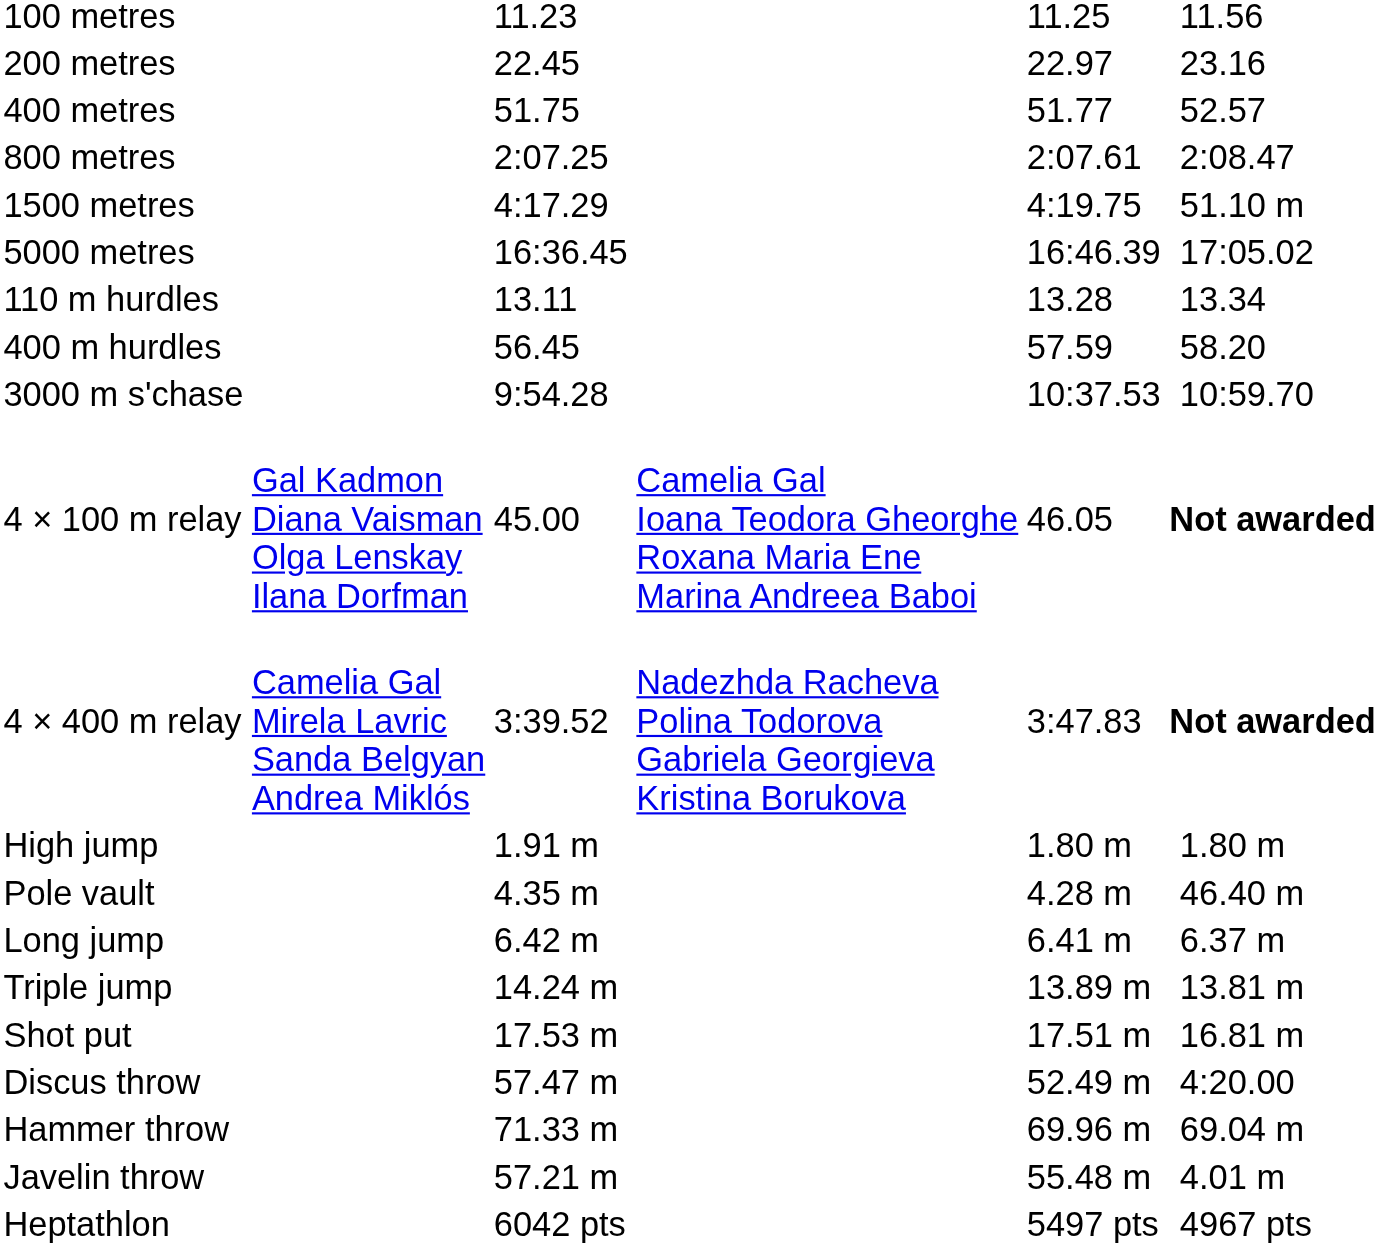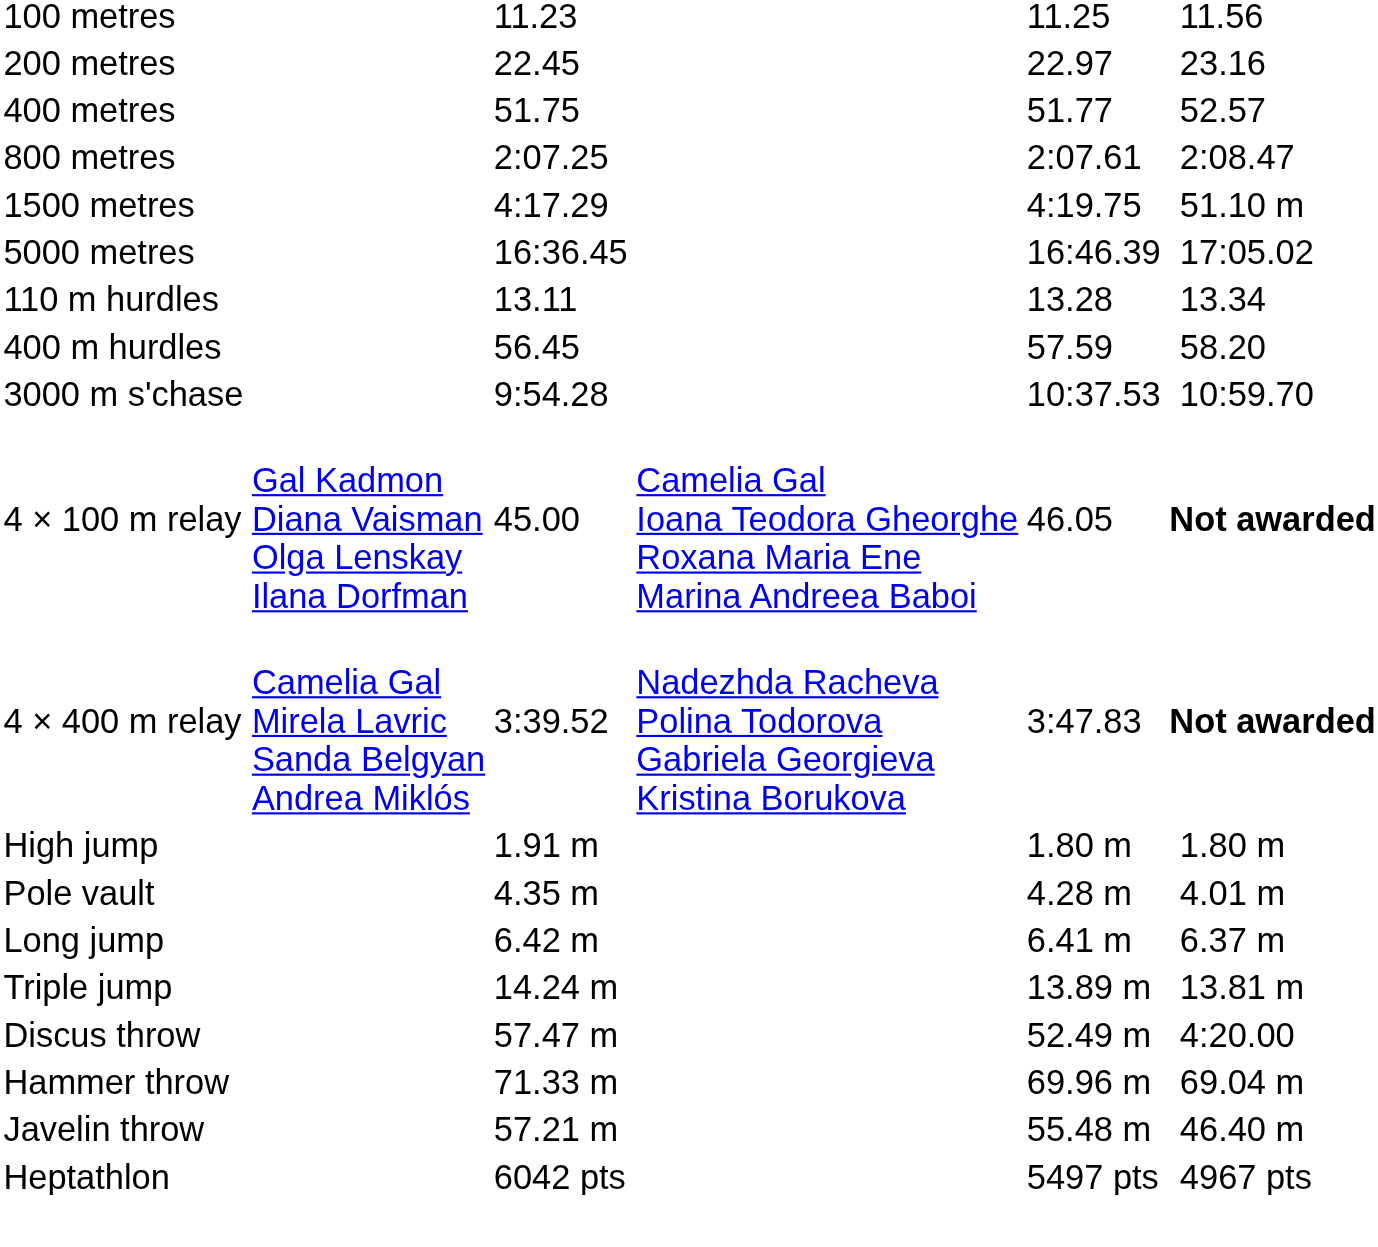 <table>
 <tr>
 <td>100 metres</td>
 <td></td>
 <td>11.23</td>
 <td></td>
 <td>11.25 </td>
 <td></td>
 <td>11.56</td>
 </tr>
 <tr>
 <td>200 metres</td>
 <td></td>
 <td>22.45 </td>
 <td></td>
 <td>22.97</td>
 <td></td>
 <td>23.16 </td>
 </tr>
 <tr>
 <td>400 metres</td>
 <td></td>
 <td>51.75 </td>
 <td></td>
 <td>51.77</td>
 <td></td>
 <td>52.57</td>
 </tr>
 <tr>
 <td>800 metres</td>
 <td></td>
 <td>2:07.25</td>
 <td></td>
 <td>2:07.61</td>
 <td></td>
 <td>2:08.47</td>
 </tr>
 <tr>
 <td>1500 metres</td>
 <td></td>
 <td>4:17.29</td>
 <td></td>
 <td>4:19.75</td>
 <td></td>
 <td>51.10 m</td>
 </tr>
 <tr>
 <td>5000 metres</td>
 <td></td>
 <td>16:36.45</td>
 <td></td>
 <td>16:46.39</td>
 <td></td>
 <td>17:05.02</td>
 </tr>
 <tr>
 <td>110 m hurdles</td>
 <td></td>
 <td>13.11</td>
 <td></td>
 <td>13.28</td>
 <td></td>
 <td>13.34</td>
 </tr>
 <tr>
 <td>400 m hurdles</td>
 <td></td>
 <td>56.45</td>
 <td></td>
 <td>57.59</td>
 <td></td>
 <td>58.20</td>
 </tr>
 <tr>
 <td>3000 m s'chase</td>
 <td></td>
 <td>9:54.28</td>
 <td></td>
 <td>10:37.53</td>
 <td></td>
 <td>10:59.70</td>
 </tr>
 <tr>
 <td>4 × 100 m relay</td>
 <td><br><a href='#'>Gal Kadmon</a><br><a href='#'>Diana Vaisman</a><br><a href='#'>Olga Lenskay</a><br><a href='#'>Ilana Dorfman</a></td>
 <td>45.00</td>
 <td><br><a href='#'>Camelia Gal</a><br><a href='#'>Ioana Teodora Gheorghe</a><br><a href='#'>Roxana Maria Ene</a><br><a href='#'>Marina Andreea Baboi</a></td>
 <td>46.05</td>
 <th colspan=2>Not awarded</th>
 </tr>
 <tr>
 <td>4 × 400 m relay</td>
 <td><br><a href='#'>Camelia Gal</a><br><a href='#'>Mirela Lavric</a><br><a href='#'>Sanda Belgyan</a><br><a href='#'>Andrea Miklós</a></td>
 <td>3:39.52</td>
 <td><br><a href='#'>Nadezhda Racheva</a><br><a href='#'>Polina Todorova</a><br><a href='#'>Gabriela Georgieva</a><br><a href='#'>Kristina Borukova</a></td>
 <td>3:47.83</td>
 <th colspan=2>Not awarded</th>
 </tr>
 <tr>
 <td>High jump</td>
 <td></td>
 <td>1.91 m</td>
 <td></td>
 <td>1.80 m</td>
 <td></td>
 <td>1.80 m</td>
 </tr>
 <tr>
 <td>Pole vault</td>
 <td></td>
 <td>4.35 m</td>
 <td></td>
 <td>4.28 m</td>
 <td></td>
-<td>46.40 m</td>
+<td>4.01 m</td>
 </tr>
 <tr>
 <td>Long jump</td>
 <td></td>
 <td>6.42 m</td>
 <td></td>
 <td>6.41 m</td>
 <td></td>
 <td>6.37 m</td>
 </tr>
 <tr>
 <td>Triple jump</td>
 <td></td>
 <td>14.24 m</td>
 <td></td>
 <td>13.89 m</td>
 <td></td>
 <td>13.81 m</td>
-</tr>
-<tr>
-<td>Shot put</td>
-<td></td>
-<td>17.53 m</td>
-<td></td>
-<td>17.51 m</td>
-<td></td>
-<td>16.81 m</td>
 </tr>
 <tr>
 <td>Discus throw</td>
 <td></td>
 <td>57.47 m</td>
 <td></td>
 <td>52.49 m</td>
 <td></td>
 <td>4:20.00</td>
 </tr>
 <tr>
 <td>Hammer throw</td>
 <td></td>
 <td>71.33 m</td>
 <td></td>
 <td>69.96 m</td>
 <td></td>
 <td>69.04 m</td>
 </tr>
 <tr>
 <td>Javelin throw</td>
 <td></td>
 <td>57.21 m</td>
 <td></td>
 <td>55.48 m</td>
 <td></td>
-<td>4.01 m</td>
+<td>46.40 m</td>
 </tr>
 <tr>
 <td>Heptathlon</td>
 <td></td>
 <td>6042 pts</td>
 <td></td>
 <td>5497 pts</td>
 <td></td>
 <td>4967 pts</td>
 </tr>
 </table>
